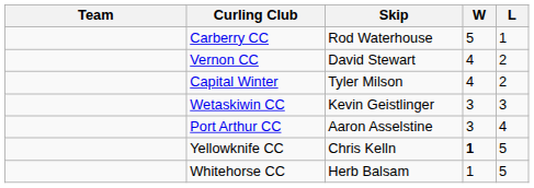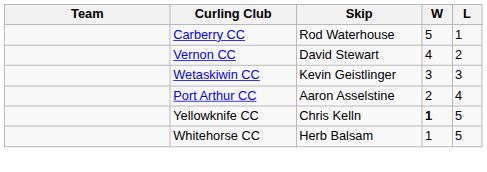 <table class="wikitable">
 <tr>
 <th width="200px">Team</th>
 <th width="150px">Curling Club</th>
 <th width="150px">Skip</th>
 <th width="30px">W</th>
 <th width="30px">L</th>
 </tr>
 <tr>
 <td></td>
 <td><a href='#'>Carberry CC</a></td>
 <td>Rod Waterhouse</td>
 <td>5</td>
 <td>1</td>
 </tr>
 <tr>
 <td></td>
 <td><a href='#'>Vernon CC</a></td>
 <td>David Stewart</td>
 <td>4</td>
 <td>2</td>
 </tr>
 <tr>
 <td></td>
-<td><a href='#'>Capital Winter</a></td>
-<td>Tyler Milson</td>
-<td>4</td>
-<td>2</td>
-</tr>
-<tr>
-<td></td>
 <td><a href='#'>Wetaskiwin CC</a></td>
 <td>Kevin Geistlinger</td>
 <td>3</td>
 <td>3</td>
 </tr>
 <tr>
 <td></td>
 <td><a href='#'>Port Arthur CC</a></td>
 <td>Aaron Asselstine</td>
-<td>3</td>
+<td>2</td>
 <td>4</td>
 </tr>
 <tr>
 <td></td>
 <td>Yellowknife CC</td>
 <td>Chris Kelln</td>
 <td><strong>1</strong></td>
 <td>5</td>
 </tr>
 <tr>
 <td></td>
 <td>Whitehorse CC</td>
 <td>Herb Balsam</td>
 <td>1</td>
 <td>5</td>
 </tr>
 </table>
